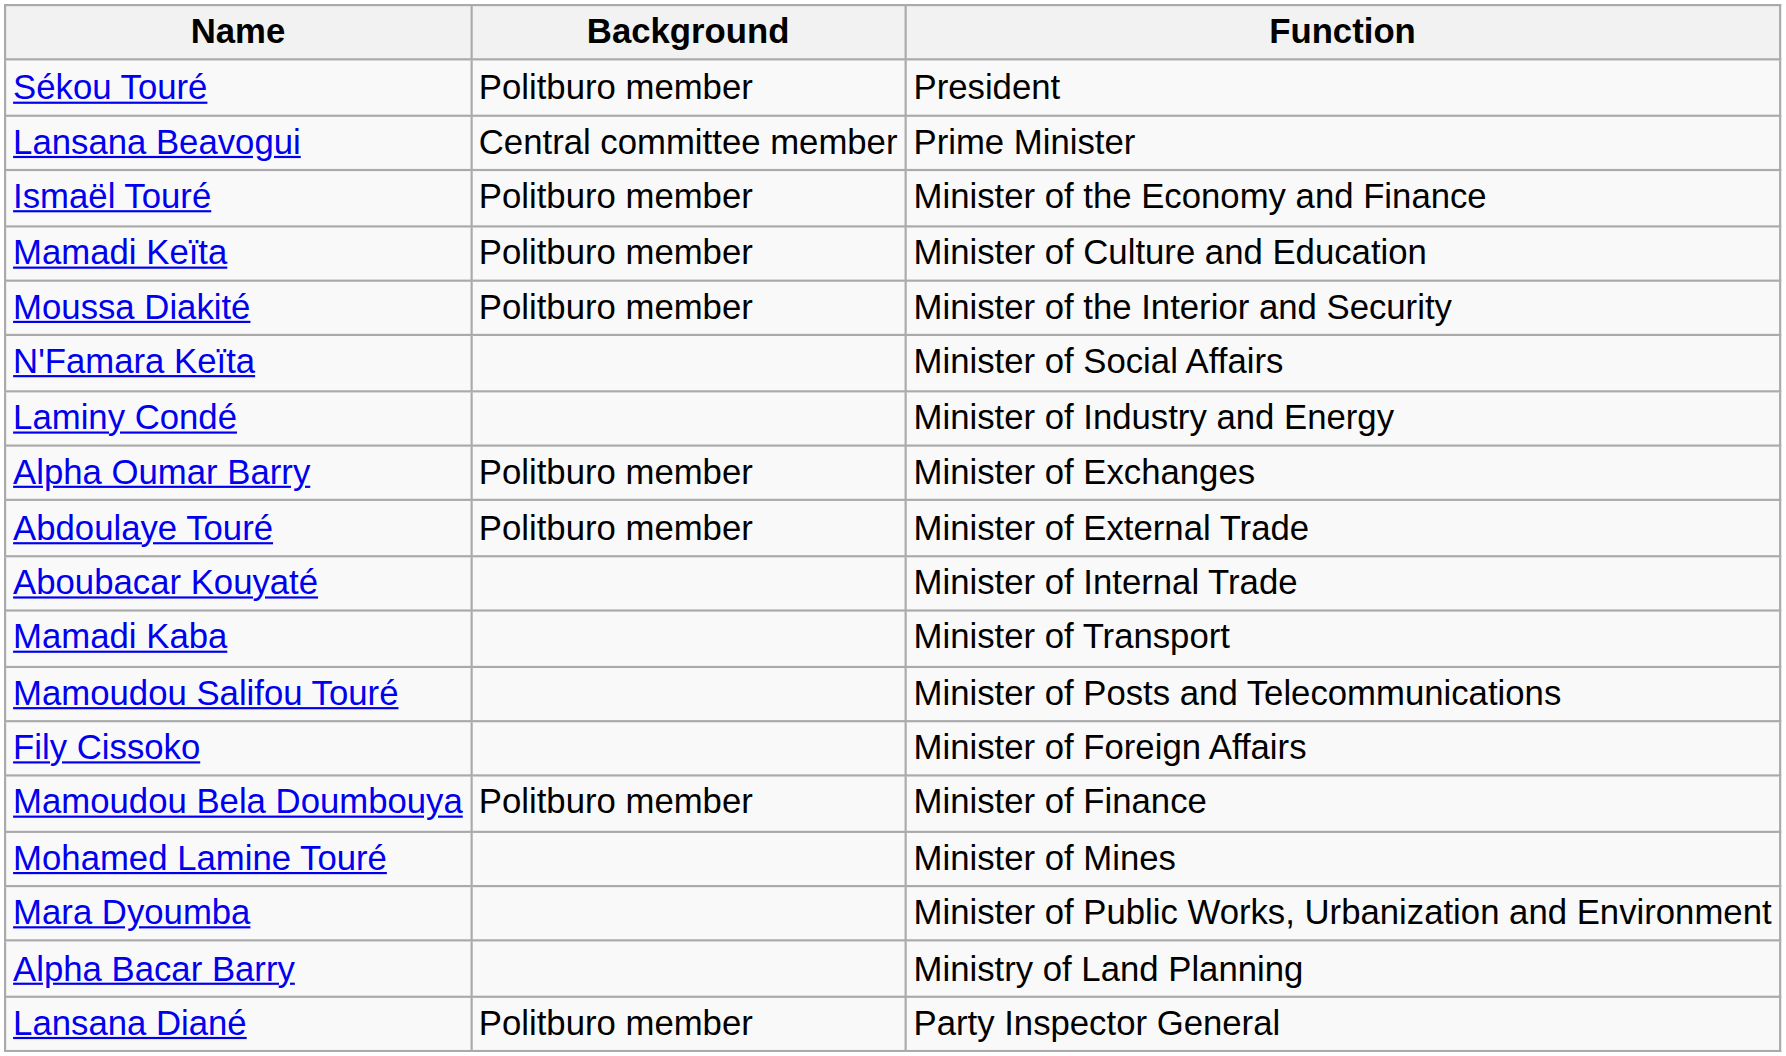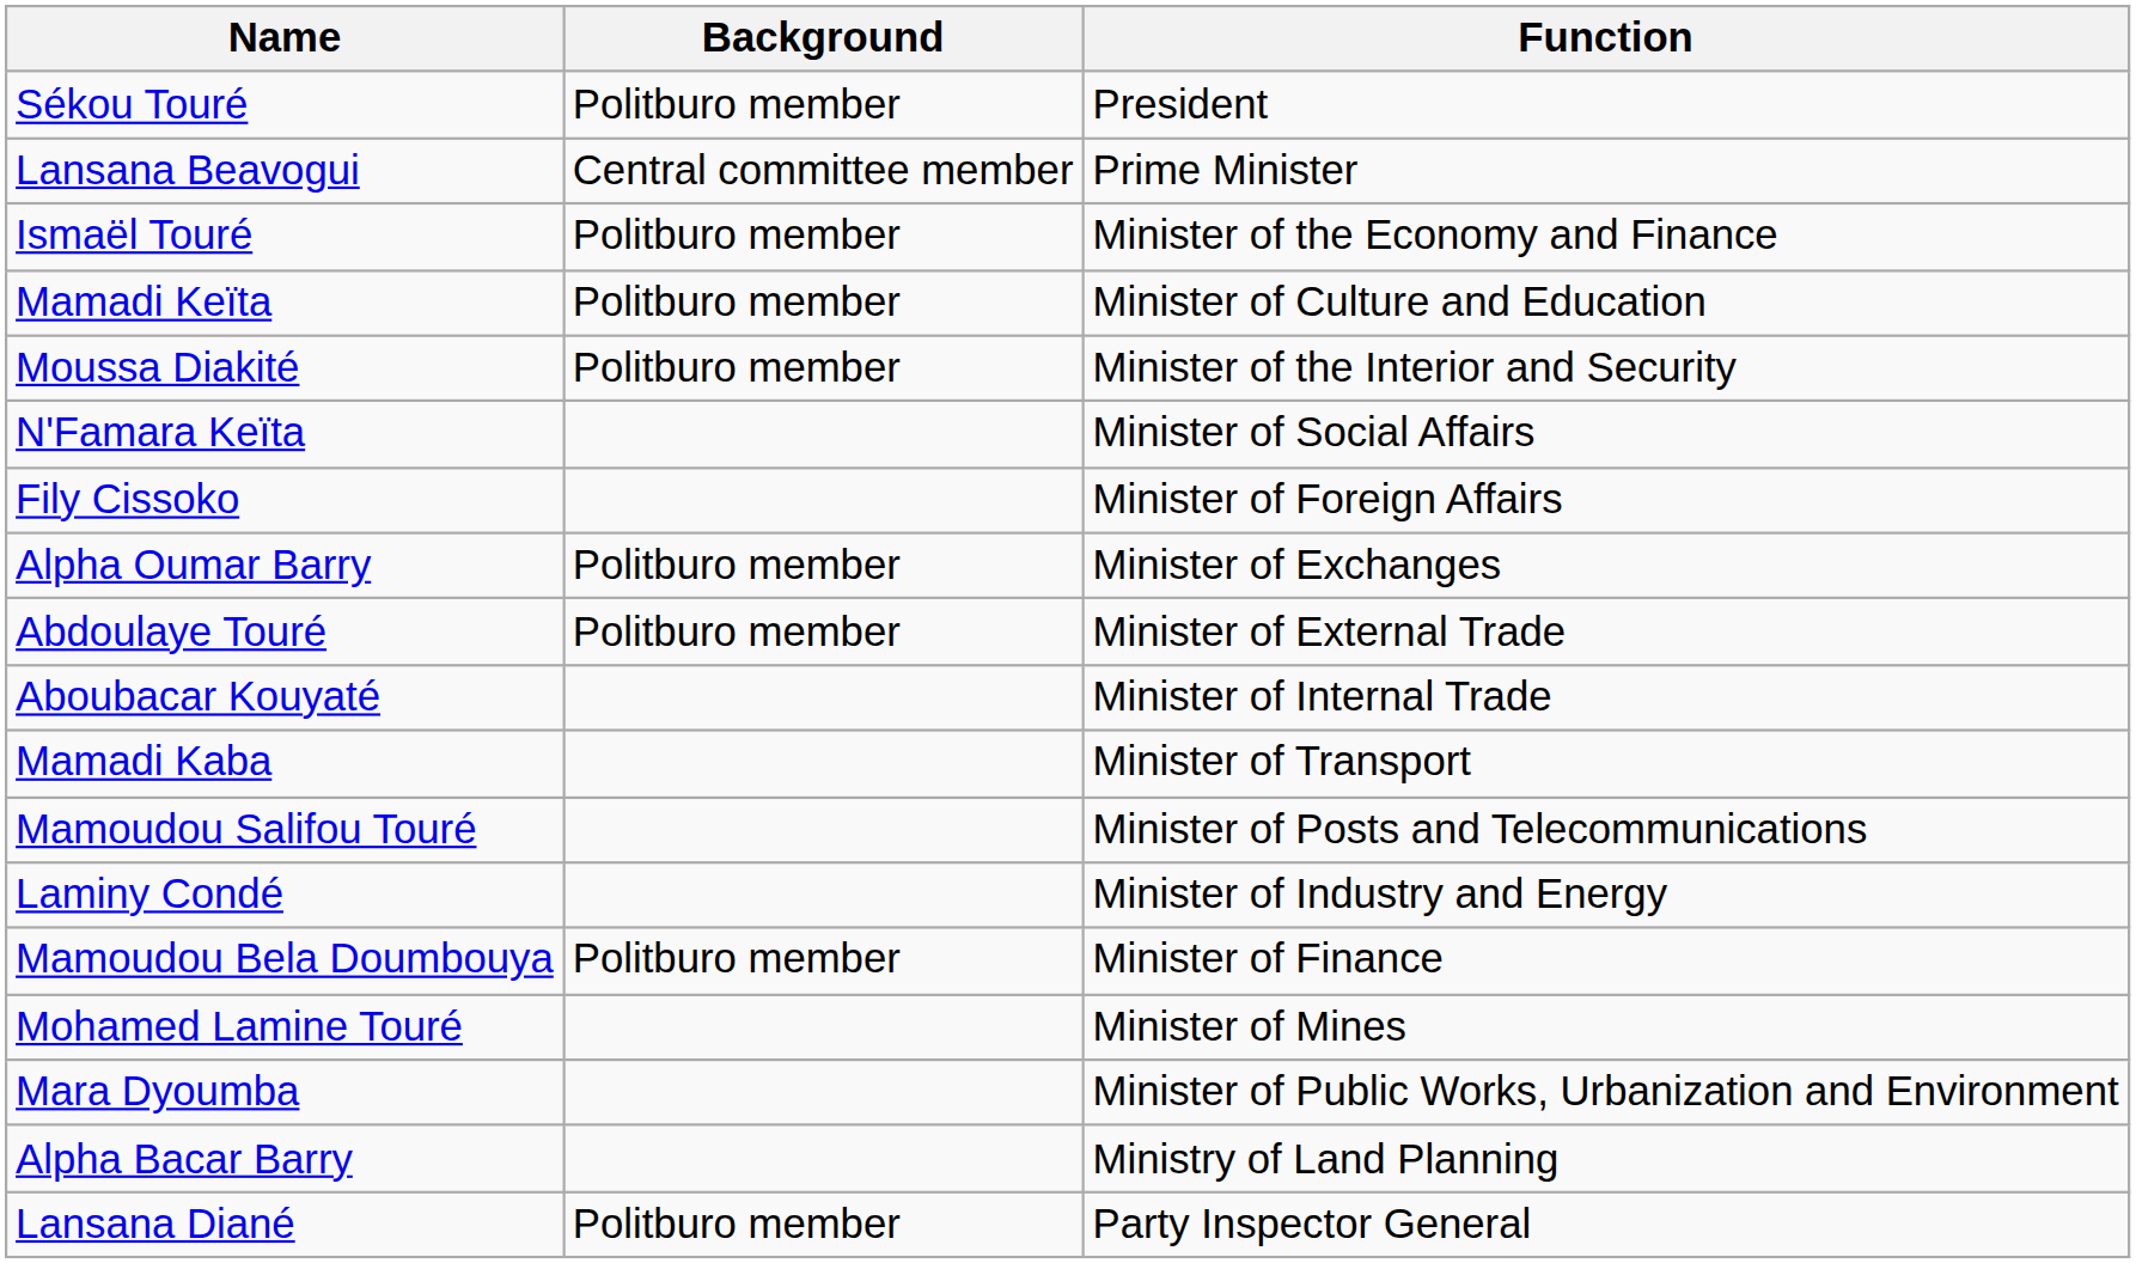 <table class=wikitable>
 <tr>
 <th>Name</th>
 <th>Background</th>
 <th>Function</th>
 </tr>
 <tr>
 <td><a href='#'>Sékou Touré</a></td>
 <td>Politburo member</td>
 <td>President</td>
 </tr>
 <tr>
 <td><a href='#'>Lansana Beavogui</a></td>
 <td>Central committee member</td>
 <td>Prime Minister</td>
 </tr>
 <tr>
 <td><a href='#'>Ismaël Touré</a></td>
 <td>Politburo member</td>
 <td>Minister of the Economy and Finance</td>
 </tr>
 <tr>
 <td><a href='#'>Mamadi Keïta</a></td>
 <td>Politburo member</td>
 <td>Minister of Culture and Education</td>
 </tr>
 <tr>
 <td><a href='#'>Moussa Diakité</a></td>
 <td>Politburo member</td>
 <td>Minister of the Interior and Security</td>
 </tr>
 <tr>
 <td><a href='#'>N'Famara Keïta</a></td>
 <td></td>
 <td>Minister of Social Affairs</td>
 </tr>
 <tr>
-<td><a href='#'>Laminy Condé</a></td>
+<td><a href='#'>Fily Cissoko</a></td>
 <td></td>
-<td>Minister of Industry and Energy</td>
+<td>Minister of Foreign Affairs</td>
 </tr>
 <tr>
 <td><a href='#'>Alpha Oumar Barry</a></td>
 <td>Politburo member</td>
 <td>Minister of Exchanges</td>
 </tr>
 <tr>
 <td><a href='#'>Abdoulaye Touré</a></td>
 <td>Politburo member</td>
 <td>Minister of External Trade</td>
 </tr>
 <tr>
 <td><a href='#'>Aboubacar Kouyaté</a></td>
 <td></td>
 <td>Minister of Internal Trade</td>
 </tr>
 <tr>
 <td><a href='#'>Mamadi Kaba</a></td>
 <td></td>
 <td>Minister of Transport</td>
 </tr>
 <tr>
 <td><a href='#'>Mamoudou Salifou Touré</a></td>
 <td></td>
 <td>Minister of Posts and Telecommunications</td>
 </tr>
 <tr>
-<td><a href='#'>Fily Cissoko</a></td>
+<td><a href='#'>Laminy Condé</a></td>
 <td></td>
-<td>Minister of Foreign Affairs</td>
+<td>Minister of Industry and Energy</td>
 </tr>
 <tr>
 <td><a href='#'>Mamoudou Bela Doumbouya</a></td>
 <td>Politburo member</td>
 <td>Minister of Finance</td>
 </tr>
 <tr>
 <td><a href='#'>Mohamed Lamine Touré</a></td>
 <td></td>
 <td>Minister of Mines</td>
 </tr>
 <tr>
 <td><a href='#'>Mara Dyoumba</a></td>
 <td></td>
 <td>Minister of Public Works, Urbanization and Environment</td>
 </tr>
 <tr>
 <td><a href='#'>Alpha Bacar Barry</a></td>
 <td></td>
 <td>Ministry of Land Planning</td>
 </tr>
 <tr>
 <td><a href='#'>Lansana Diané</a></td>
 <td>Politburo member</td>
 <td>Party Inspector General</td>
 </tr>
 </table>
